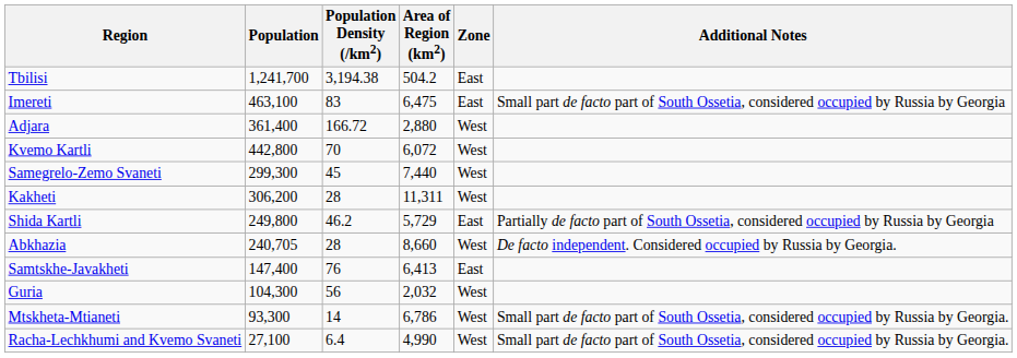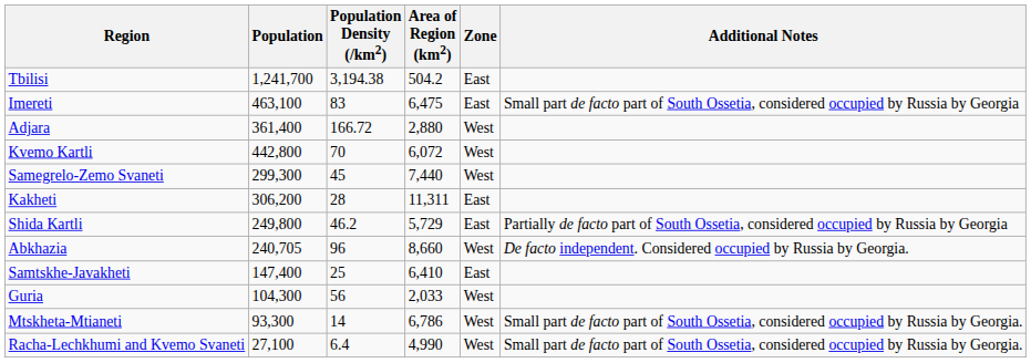 <table class="wikitable sortable">
 <tr>
 <th>Region</th>
 <th>Population</th>
 <th>Population<br>Density<br>(/km<sup>2</sup>)</th>
 <th>Area of<br>Region<br>(km<sup>2</sup>)</th>
 <th>Zone</th>
 <th>Additional Notes</th>
 </tr>
 <tr>
 <td><a href='#'>Tbilisi</a></td>
 <td>1,241,700</td>
 <td>3,194.38</td>
 <td>504.2</td>
 <td>East</td>
 <td></td>
 </tr>
 <tr>
 <td><a href='#'>Imereti</a></td>
 <td>463,100</td>
 <td>83</td>
 <td>6,475</td>
 <td>East</td>
 <td>Small part <em>de facto</em> part of <a href='#'>South Ossetia</a>, considered <a href='#'>occupied</a> by Russia by Georgia</td>
 </tr>
 <tr>
 <td><a href='#'>Adjara</a></td>
 <td>361,400</td>
 <td>166.72</td>
 <td>2,880</td>
 <td>West</td>
 <td></td>
 </tr>
 <tr>
 <td><a href='#'>Kvemo Kartli</a></td>
 <td>442,800</td>
 <td>70</td>
 <td>6,072</td>
 <td>West</td>
 <td></td>
 </tr>
 <tr>
 <td><a href='#'>Samegrelo-Zemo Svaneti</a></td>
 <td>299,300</td>
 <td>45</td>
 <td>7,440</td>
 <td>West</td>
 <td></td>
 </tr>
 <tr>
 <td><a href='#'>Kakheti</a></td>
 <td>306,200</td>
 <td>28</td>
 <td>11,311</td>
-<td>West</td>
+<td>East</td>
 <td></td>
 </tr>
 <tr>
 <td><a href='#'>Shida Kartli</a></td>
 <td>249,800</td>
 <td>46.2</td>
 <td>5,729</td>
 <td>East</td>
 <td>Partially <em>de facto</em> part of <a href='#'>South Ossetia</a>, considered <a href='#'>occupied</a> by Russia by Georgia</td>
 </tr>
 <tr>
 <td><a href='#'>Abkhazia</a></td>
 <td>240,705</td>
-<td>28</td>
+<td>96</td>
 <td>8,660</td>
 <td>West</td>
 <td><em>De facto</em> <a href='#'>independent</a>. Considered <a href='#'>occupied</a> by Russia by Georgia.</td>
 </tr>
 <tr>
 <td><a href='#'>Samtskhe-Javakheti</a></td>
 <td>147,400</td>
-<td>76</td>
-<td>6,413</td>
+<td>25</td>
+<td>6,410</td>
 <td>East</td>
 <td></td>
 </tr>
 <tr>
 <td><a href='#'>Guria</a></td>
 <td>104,300</td>
 <td>56</td>
-<td>2,032</td>
+<td>2,033</td>
 <td>West</td>
 <td></td>
 </tr>
 <tr>
 <td><a href='#'>Mtskheta-Mtianeti</a></td>
 <td>93,300</td>
 <td>14</td>
 <td>6,786</td>
 <td>West</td>
 <td>Small part <em>de facto</em> part of <a href='#'>South Ossetia</a>, considered <a href='#'>occupied</a> by Russia by Georgia.</td>
 </tr>
 <tr>
 <td><a href='#'>Racha-Lechkhumi and Kvemo Svaneti</a></td>
 <td>27,100</td>
 <td>6.4</td>
 <td>4,990</td>
 <td>West</td>
 <td>Small part <em>de facto</em> part of <a href='#'>South Ossetia</a>, considered <a href='#'>occupied</a> by Russia by Georgia.</td>
 </tr>
 </table>
